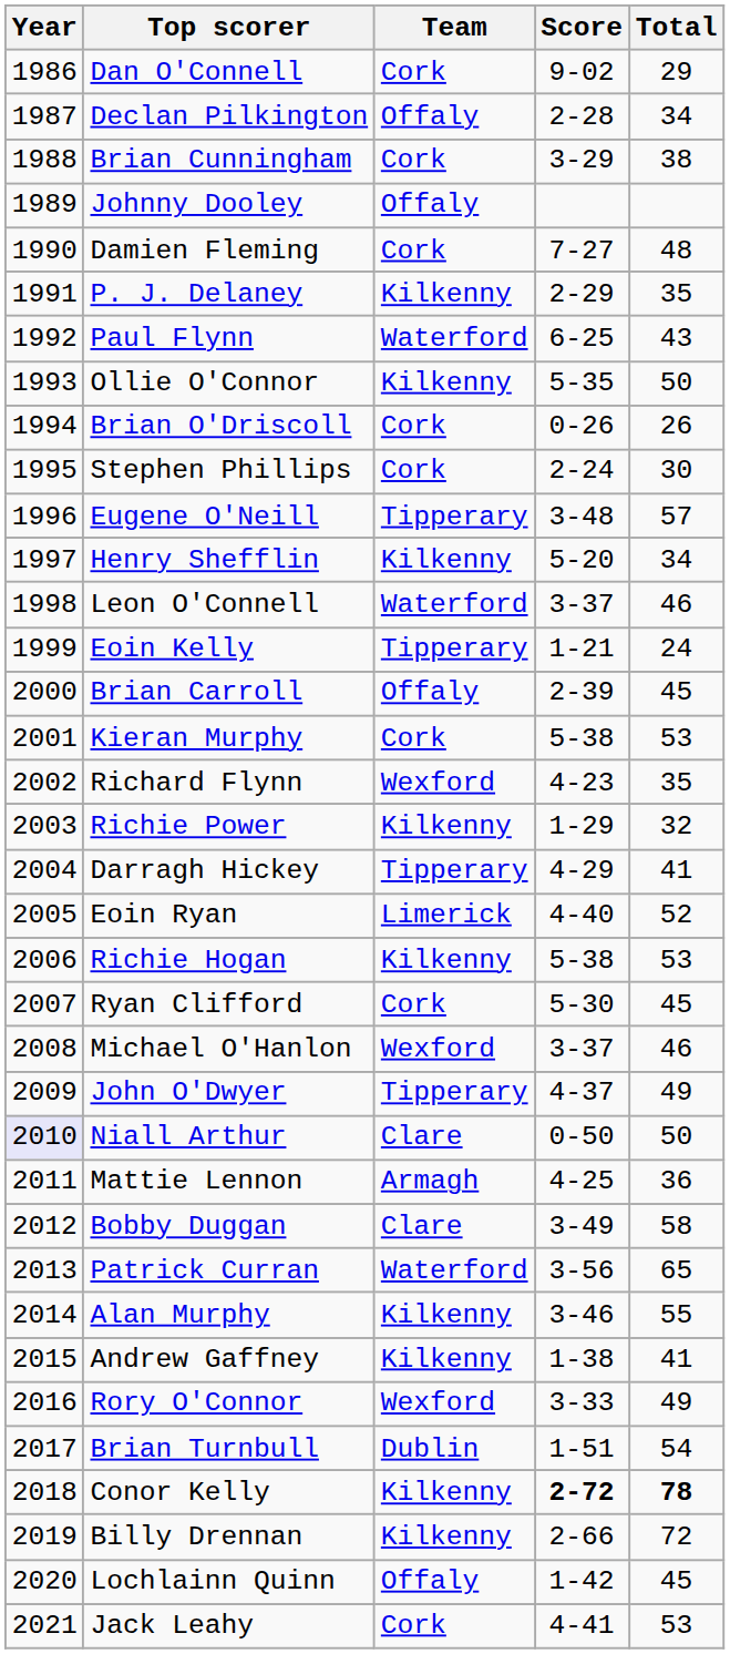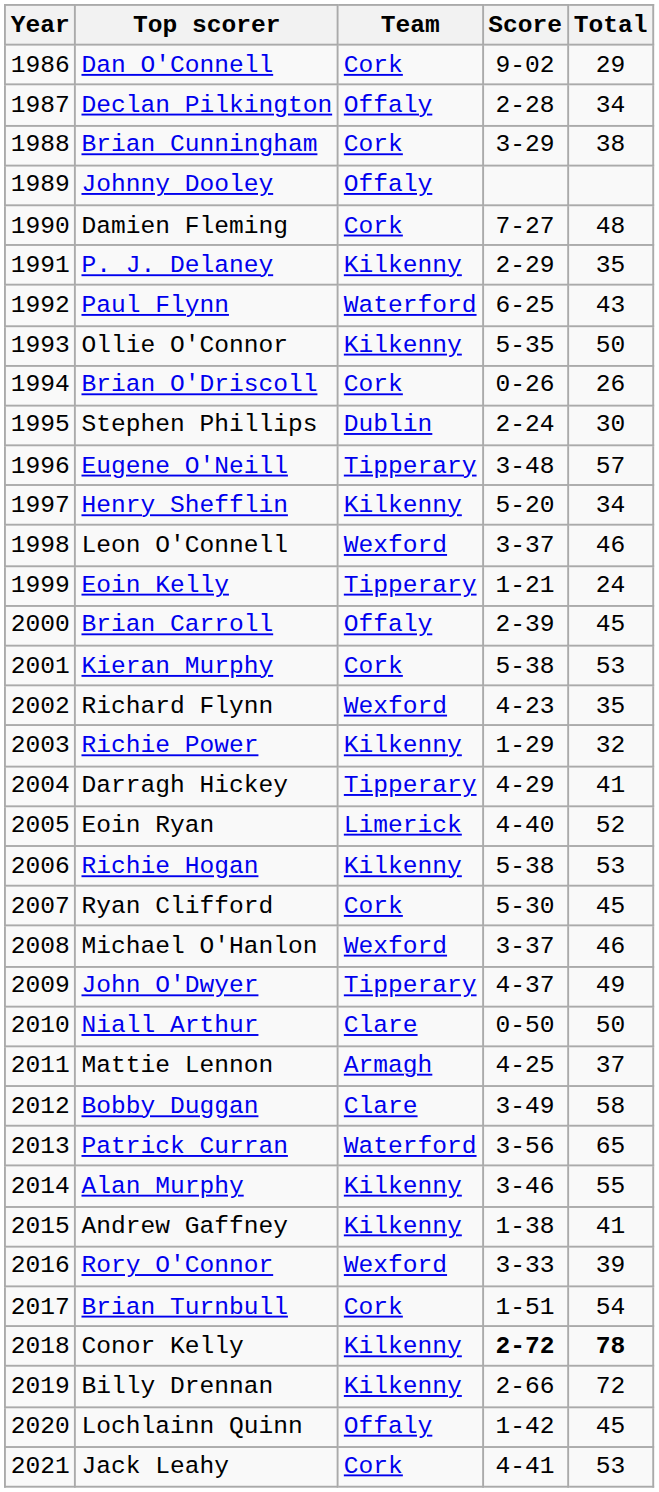 <table class="wikitable" style="text-align:center;">
 <tr>
 <th>Year</th>
 <th>Top scorer</th>
 <th>Team</th>
 <th>Score</th>
 <th>Total</th>
 </tr>
 <tr>
 <td>1986</td>
 <td style="text-align:left;"><a href='#'>Dan O'Connell</a></td>
 <td style="text-align:left;"><a href='#'>Cork</a></td>
 <td>9-02</td>
 <td>29</td>
 </tr>
 <tr>
 <td>1987</td>
 <td style="text-align:left;"><a href='#'>Declan Pilkington</a></td>
 <td style="text-align:left;"><a href='#'>Offaly</a></td>
 <td>2-28</td>
 <td>34</td>
 </tr>
 <tr>
 <td>1988</td>
 <td style="text-align:left;"><a href='#'>Brian Cunningham</a></td>
 <td style="text-align:left;"><a href='#'>Cork</a></td>
 <td>3-29</td>
 <td>38</td>
 </tr>
 <tr>
 <td>1989</td>
 <td style="text-align:left;"><a href='#'>Johnny Dooley</a></td>
 <td style="text-align:left;"><a href='#'>Offaly</a></td>
 <td></td>
 <td></td>
 </tr>
 <tr>
 <td>1990</td>
 <td style="text-align:left;">Damien Fleming</td>
 <td style="text-align:left;"><a href='#'>Cork</a></td>
 <td>7-27</td>
 <td>48</td>
 </tr>
 <tr>
 <td>1991</td>
 <td style="text-align:left;"><a href='#'>P. J. Delaney</a></td>
 <td style="text-align:left;"><a href='#'>Kilkenny</a></td>
 <td>2-29</td>
 <td>35</td>
 </tr>
 <tr>
 <td>1992</td>
 <td style="text-align:left;"><a href='#'>Paul Flynn</a></td>
 <td style="text-align:left;"><a href='#'>Waterford</a></td>
 <td>6-25</td>
 <td>43</td>
 </tr>
 <tr>
 <td>1993</td>
 <td style="text-align:left;">Ollie O'Connor</td>
 <td style="text-align:left;"><a href='#'>Kilkenny</a></td>
 <td>5-35</td>
 <td>50</td>
 </tr>
 <tr>
 <td>1994</td>
 <td style="text-align:left;"><a href='#'>Brian O'Driscoll</a></td>
 <td style="text-align:left;"><a href='#'>Cork</a></td>
 <td>0-26</td>
 <td>26</td>
 </tr>
 <tr>
 <td>1995</td>
 <td style="text-align:left;">Stephen Phillips</td>
-<td style="text-align:left;"><a href='#'>Cork</a></td>
+<td style="text-align:left;"><a href='#'>Dublin</a></td>
 <td>2-24</td>
 <td>30</td>
 </tr>
 <tr>
 <td>1996</td>
 <td style="text-align:left;"><a href='#'>Eugene O'Neill</a></td>
 <td style="text-align:left;"><a href='#'>Tipperary</a></td>
 <td>3-48</td>
 <td>57</td>
 </tr>
 <tr>
 <td>1997</td>
 <td style="text-align:left;"><a href='#'>Henry Shefflin</a></td>
 <td style="text-align:left;"><a href='#'>Kilkenny</a></td>
 <td>5-20</td>
 <td>34</td>
 </tr>
 <tr>
 <td>1998</td>
 <td style="text-align:left;">Leon O'Connell</td>
-<td style="text-align:left;"><a href='#'>Waterford</a></td>
+<td style="text-align:left;"><a href='#'>Wexford</a></td>
 <td>3-37</td>
 <td>46</td>
 </tr>
 <tr>
 <td>1999</td>
 <td style="text-align:left;"><a href='#'>Eoin Kelly</a></td>
 <td style="text-align:left;"><a href='#'>Tipperary</a></td>
 <td>1-21</td>
 <td>24</td>
 </tr>
 <tr>
 <td>2000</td>
 <td style="text-align:left;"><a href='#'>Brian Carroll</a></td>
 <td style="text-align:left;"><a href='#'>Offaly</a></td>
 <td>2-39</td>
 <td>45</td>
 </tr>
 <tr>
 <td>2001</td>
 <td style="text-align:left;"><a href='#'>Kieran Murphy</a></td>
 <td style="text-align:left;"><a href='#'>Cork</a></td>
 <td>5-38</td>
 <td>53</td>
 </tr>
 <tr>
 <td>2002</td>
 <td style="text-align:left;">Richard Flynn</td>
 <td style="text-align:left;"><a href='#'>Wexford</a></td>
 <td>4-23</td>
 <td>35</td>
 </tr>
 <tr>
 <td>2003</td>
 <td style="text-align:left;"><a href='#'>Richie Power</a></td>
 <td style="text-align:left;"><a href='#'>Kilkenny</a></td>
 <td>1-29</td>
 <td>32</td>
 </tr>
 <tr>
 <td>2004</td>
 <td style="text-align:left;">Darragh Hickey</td>
 <td style="text-align:left;"><a href='#'>Tipperary</a></td>
 <td>4-29</td>
 <td>41</td>
 </tr>
 <tr>
 <td>2005</td>
 <td style="text-align:left;">Eoin Ryan</td>
 <td style="text-align:left;"><a href='#'>Limerick</a></td>
 <td>4-40</td>
 <td>52</td>
 </tr>
 <tr>
 <td>2006</td>
 <td style="text-align:left;"><a href='#'>Richie Hogan</a></td>
 <td style="text-align:left;"><a href='#'>Kilkenny</a></td>
 <td>5-38</td>
 <td>53</td>
 </tr>
 <tr>
 <td>2007</td>
 <td style="text-align:left;">Ryan Clifford</td>
 <td style="text-align:left;"><a href='#'>Cork</a></td>
 <td>5-30</td>
 <td>45</td>
 </tr>
 <tr>
 <td>2008</td>
 <td style="text-align:left;">Michael O'Hanlon</td>
 <td style="text-align:left;"><a href='#'>Wexford</a></td>
 <td>3-37</td>
 <td>46</td>
 </tr>
 <tr>
 <td>2009</td>
 <td style="text-align:left;"><a href='#'>John O'Dwyer</a></td>
 <td style="text-align:left;"><a href='#'>Tipperary</a></td>
 <td>4-37</td>
 <td>49</td>
 </tr>
 <tr>
-<td style="background: lavender;">2010</td>
+<td>2010</td>
 <td style="text-align:left;"><a href='#'>Niall Arthur</a></td>
 <td style="text-align:left;"><a href='#'>Clare</a></td>
 <td>0-50</td>
 <td>50</td>
 </tr>
 <tr>
 <td>2011</td>
 <td style="text-align:left;">Mattie Lennon</td>
 <td style="text-align:left;"><a href='#'>Armagh</a></td>
 <td>4-25</td>
-<td>36</td>
+<td>37</td>
 </tr>
 <tr>
 <td>2012</td>
 <td style="text-align:left;"><a href='#'>Bobby Duggan</a></td>
 <td style="text-align:left;"><a href='#'>Clare</a></td>
 <td>3-49</td>
 <td>58</td>
 </tr>
 <tr>
 <td>2013</td>
 <td style="text-align:left;"><a href='#'>Patrick Curran</a></td>
 <td style="text-align:left;"><a href='#'>Waterford</a></td>
 <td>3-56</td>
 <td>65</td>
 </tr>
 <tr>
 <td>2014</td>
 <td style="text-align:left;"><a href='#'>Alan Murphy</a></td>
 <td style="text-align:left;"><a href='#'>Kilkenny</a></td>
 <td>3-46</td>
 <td>55</td>
 </tr>
 <tr>
 <td>2015</td>
 <td style="text-align:left;">Andrew Gaffney</td>
 <td style="text-align:left;"><a href='#'>Kilkenny</a></td>
 <td>1-38</td>
 <td>41</td>
 </tr>
 <tr>
 <td>2016</td>
 <td style="text-align:left;"><a href='#'>Rory O'Connor</a></td>
 <td style="text-align:left;"><a href='#'>Wexford</a></td>
 <td>3-33</td>
-<td>49</td>
+<td>39</td>
 </tr>
 <tr>
 <td>2017</td>
 <td style="text-align:left;"><a href='#'>Brian Turnbull</a></td>
-<td style="text-align:left;"><a href='#'>Dublin</a></td>
+<td style="text-align:left;"><a href='#'>Cork</a></td>
 <td>1-51</td>
 <td>54</td>
 </tr>
 <tr>
 <td>2018</td>
 <td style="text-align:left;">Conor Kelly</td>
 <td style="text-align:left;"><a href='#'>Kilkenny</a></td>
 <td><strong>2-72</strong></td>
 <td><strong>78</strong></td>
 </tr>
 <tr>
 <td>2019</td>
 <td style="text-align:left;">Billy Drennan</td>
 <td style="text-align:left;"><a href='#'>Kilkenny</a></td>
 <td>2-66</td>
 <td>72</td>
 </tr>
 <tr>
 <td>2020</td>
 <td style="text-align:left;">Lochlainn Quinn</td>
 <td style="text-align:left;"><a href='#'>Offaly</a></td>
 <td>1-42</td>
 <td>45</td>
 </tr>
 <tr>
 <td>2021</td>
 <td style="text-align:left;">Jack Leahy</td>
 <td style="text-align:left;"><a href='#'>Cork</a></td>
 <td>4-41</td>
 <td>53</td>
 </tr>
 </table>
